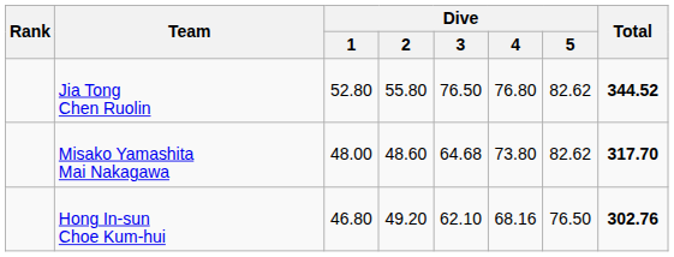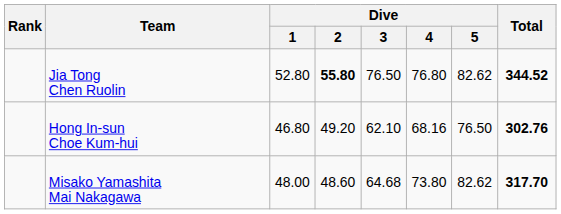 <table class=wikitable style="text-align:center">
 <tr>
 <th rowspan="2" width=40>Rank</th>
 <th rowspan="2" width=250>Team</th>
 <th colspan="5">Dive</th>
 <th rowspan="2" width=60>Total</th>
 </tr>
 <tr>
 <th width=45>1</th>
 <th width=45>2</th>
 <th width=45>3</th>
 <th width=45>4</th>
 <th width=45>5</th>
 </tr>
 <tr>
 <td></td>
 <td align=left><br><a href='#'>Jia Tong</a><br><a href='#'>Chen Ruolin</a></td>
 <td>52.80</td>
-<td>55.80</td>
+<td><strong>55.80</strong></td>
 <td>76.50</td>
 <td>76.80</td>
 <td>82.62</td>
 <td><strong>344.52</strong></td>
+</tr>
+<tr>
+<td></td>
+<td align=left><br><a href='#'>Hong In-sun</a><br><a href='#'>Choe Kum-hui</a></td>
+<td>46.80</td>
+<td>49.20</td>
+<td>62.10</td>
+<td>68.16</td>
+<td>76.50</td>
+<td><strong>302.76</strong></td>
 </tr>
 <tr>
 <td></td>
 <td align=left><br><a href='#'>Misako Yamashita</a><br><a href='#'>Mai Nakagawa</a></td>
 <td>48.00</td>
 <td>48.60</td>
 <td>64.68</td>
 <td>73.80</td>
 <td>82.62</td>
 <td><strong>317.70</strong></td>
 </tr>
-<tr>
-<td></td>
-<td align=left><br><a href='#'>Hong In-sun</a><br><a href='#'>Choe Kum-hui</a></td>
-<td>46.80</td>
-<td>49.20</td>
-<td>62.10</td>
-<td>68.16</td>
-<td>76.50</td>
-<td><strong>302.76</strong></td>
-</tr>
 </table>
